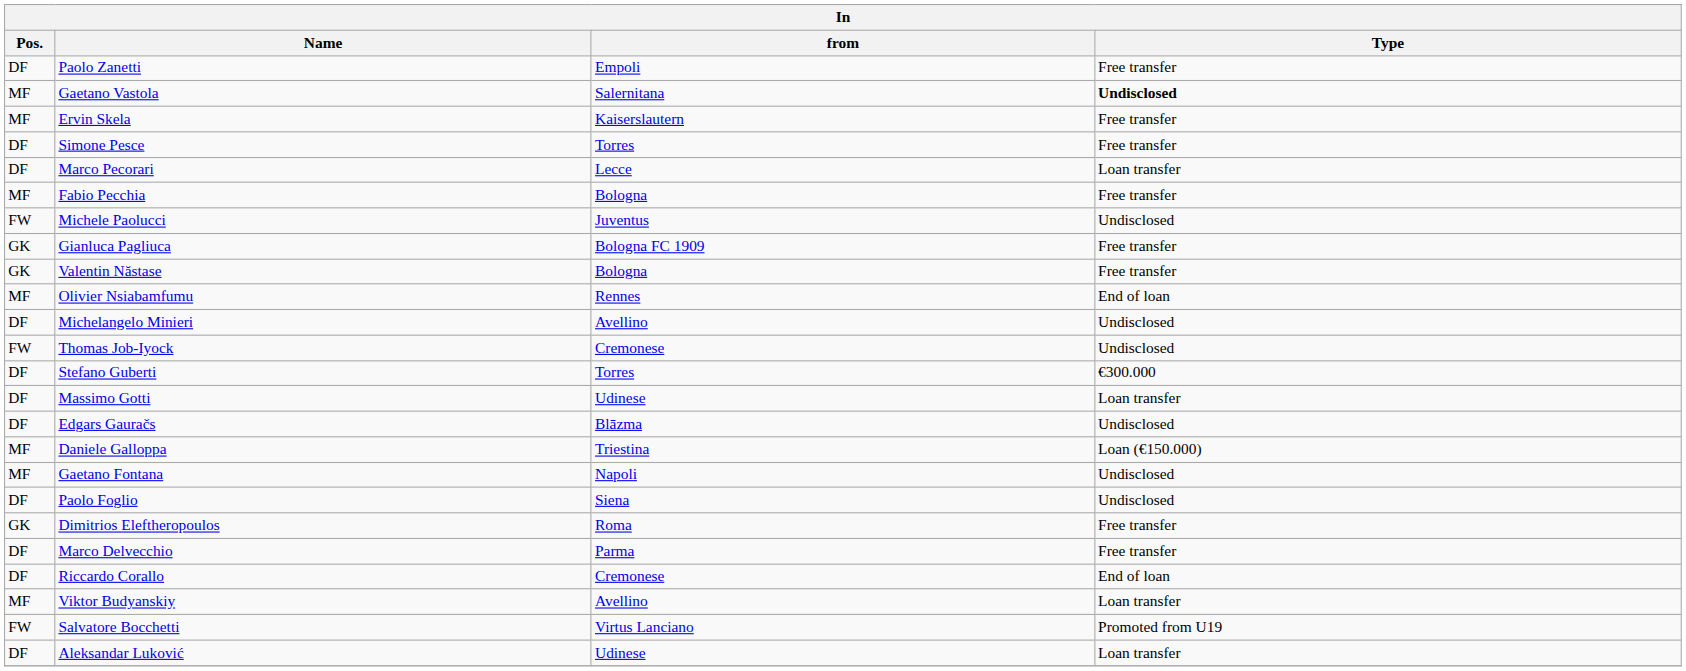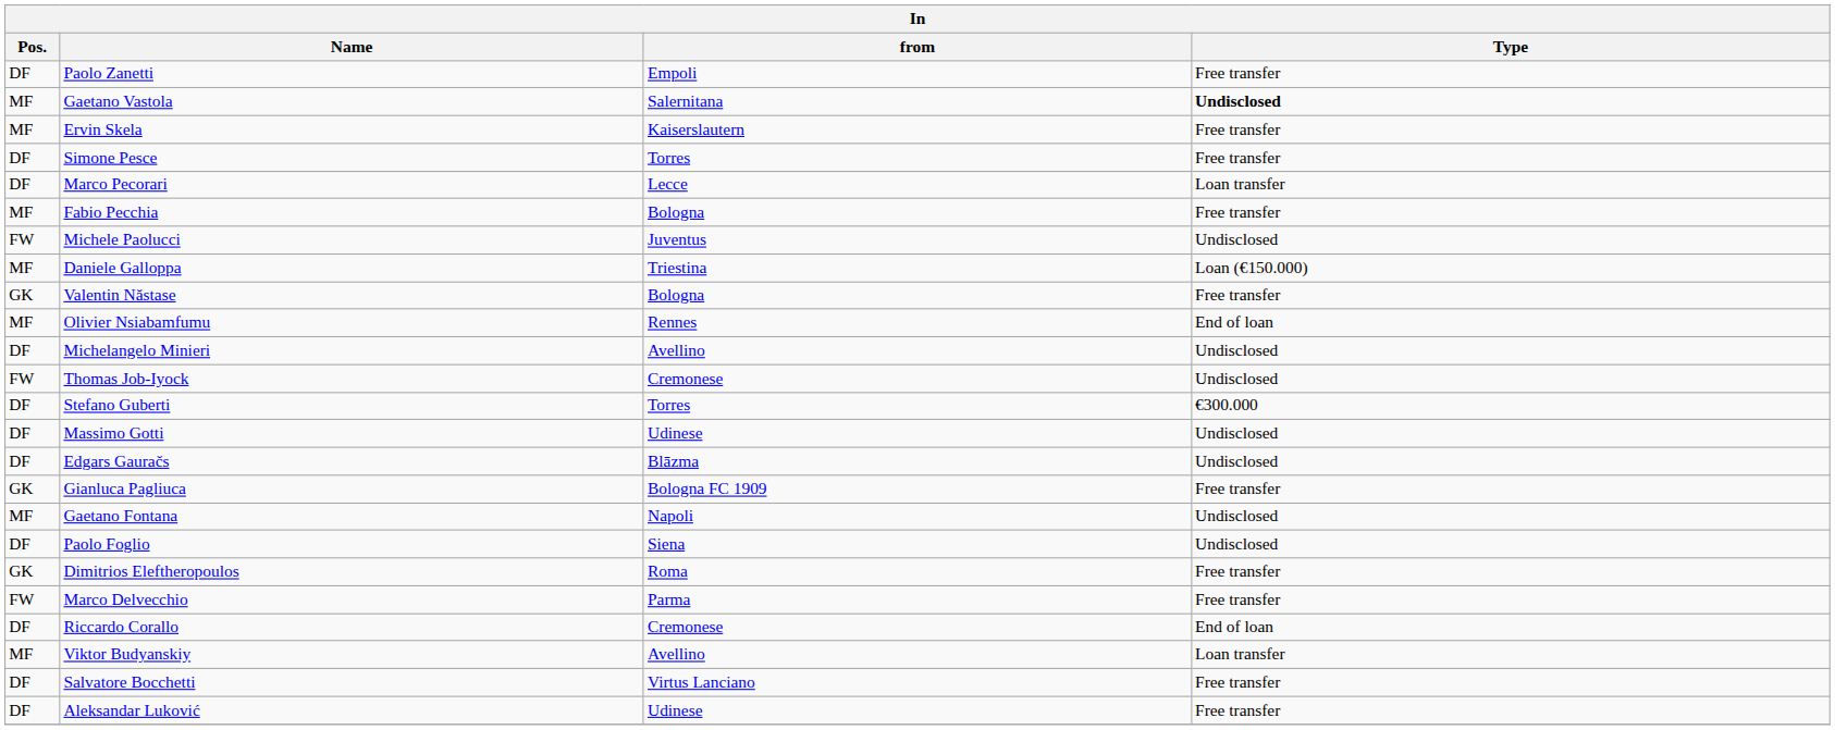 <table class="wikitable" style="font-size:90%;width:99%;">
 <tr>
 <th colspan="4">In</th>
 </tr>
 <tr>
 <th width=3%>Pos.</th>
 <th width=32%>Name</th>
 <th width=30%>from</th>
 <th width=35%>Type</th>
 </tr>
 <tr>
 <td>DF</td>
 <td><a href='#'>Paolo Zanetti</a></td>
 <td><a href='#'>Empoli</a></td>
 <td>Free transfer</td>
 </tr>
 <tr>
 <td>MF</td>
 <td><a href='#'>Gaetano Vastola</a></td>
 <td><a href='#'>Salernitana</a></td>
 <td><strong>Undisclosed</strong></td>
 </tr>
 <tr>
 <td>MF</td>
 <td><a href='#'>Ervin Skela</a></td>
 <td><a href='#'>Kaiserslautern</a></td>
 <td>Free transfer</td>
 </tr>
 <tr>
 <td>DF</td>
 <td><a href='#'>Simone Pesce</a></td>
 <td><a href='#'>Torres</a></td>
 <td>Free transfer</td>
 </tr>
 <tr>
 <td>DF</td>
 <td><a href='#'>Marco Pecorari</a></td>
 <td><a href='#'>Lecce</a></td>
 <td>Loan transfer</td>
 </tr>
 <tr>
 <td>MF</td>
 <td><a href='#'>Fabio Pecchia</a></td>
 <td><a href='#'>Bologna</a></td>
 <td>Free transfer</td>
 </tr>
 <tr>
 <td>FW</td>
 <td><a href='#'>Michele Paolucci</a></td>
 <td><a href='#'>Juventus</a></td>
 <td>Undisclosed</td>
 </tr>
 <tr>
-<td>GK</td>
-<td><a href='#'>Gianluca Pagliuca</a></td>
-<td><a href='#'>Bologna FC 1909</a></td>
-<td>Free transfer</td>
+<td>MF</td>
+<td><a href='#'>Daniele Galloppa</a></td>
+<td><a href='#'>Triestina</a></td>
+<td>Loan (€150.000)</td>
 </tr>
 <tr>
 <td>GK</td>
 <td><a href='#'>Valentin Năstase</a></td>
 <td><a href='#'>Bologna</a></td>
 <td>Free transfer</td>
 </tr>
 <tr>
 <td>MF</td>
 <td><a href='#'>Olivier Nsiabamfumu</a></td>
 <td><a href='#'>Rennes</a></td>
 <td>End of loan</td>
 </tr>
 <tr>
 <td>DF</td>
 <td><a href='#'>Michelangelo Minieri</a></td>
 <td><a href='#'>Avellino</a></td>
 <td>Undisclosed</td>
 </tr>
 <tr>
 <td>FW</td>
 <td><a href='#'>Thomas Job-Iyock</a></td>
 <td><a href='#'>Cremonese</a></td>
 <td>Undisclosed</td>
 </tr>
 <tr>
 <td>DF</td>
 <td><a href='#'>Stefano Guberti</a></td>
 <td><a href='#'>Torres</a></td>
 <td>€300.000</td>
 </tr>
 <tr>
 <td>DF</td>
 <td><a href='#'>Massimo Gotti</a></td>
 <td><a href='#'>Udinese</a></td>
-<td>Loan transfer</td>
+<td>Undisclosed</td>
 </tr>
 <tr>
 <td>DF</td>
 <td><a href='#'>Edgars Gauračs</a></td>
 <td><a href='#'>Blāzma</a></td>
 <td>Undisclosed</td>
 </tr>
 <tr>
-<td>MF</td>
-<td><a href='#'>Daniele Galloppa</a></td>
-<td><a href='#'>Triestina</a></td>
-<td>Loan (€150.000)</td>
+<td>GK</td>
+<td><a href='#'>Gianluca Pagliuca</a></td>
+<td><a href='#'>Bologna FC 1909</a></td>
+<td>Free transfer</td>
 </tr>
 <tr>
 <td>MF</td>
 <td><a href='#'>Gaetano Fontana</a></td>
 <td><a href='#'>Napoli</a></td>
 <td>Undisclosed</td>
 </tr>
 <tr>
 <td>DF</td>
 <td><a href='#'>Paolo Foglio</a></td>
 <td><a href='#'>Siena</a></td>
 <td>Undisclosed</td>
 </tr>
 <tr>
 <td>GK</td>
 <td><a href='#'>Dimitrios Eleftheropoulos</a></td>
 <td><a href='#'>Roma</a></td>
 <td>Free transfer</td>
 </tr>
 <tr>
-<td>DF</td>
+<td>FW</td>
 <td><a href='#'>Marco Delvecchio</a></td>
 <td><a href='#'>Parma</a></td>
 <td>Free transfer</td>
 </tr>
 <tr>
 <td>DF</td>
 <td><a href='#'>Riccardo Corallo</a></td>
 <td><a href='#'>Cremonese</a></td>
 <td>End of loan</td>
 </tr>
 <tr>
 <td>MF</td>
 <td><a href='#'>Viktor Budyanskiy</a></td>
 <td><a href='#'>Avellino</a></td>
 <td>Loan transfer</td>
 </tr>
 <tr>
-<td>FW</td>
+<td>DF</td>
 <td><a href='#'>Salvatore Bocchetti</a></td>
 <td><a href='#'>Virtus Lanciano</a></td>
-<td>Promoted from U19</td>
+<td>Free transfer</td>
 </tr>
 <tr>
 <td>DF</td>
 <td><a href='#'>Aleksandar Luković</a></td>
 <td><a href='#'>Udinese</a></td>
-<td>Loan transfer</td>
+<td>Free transfer</td>
 </tr>
 <tr>
 </tr>
 </table>
